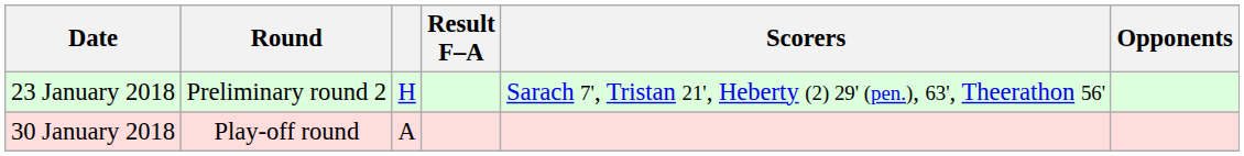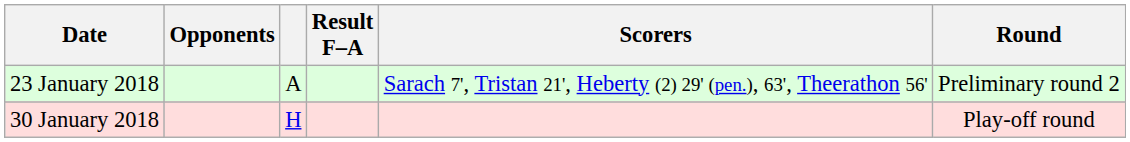 <table class="wikitable" style="text-align:center">
 <tr>
 <th>Date</th>
-<th>Round</th>
+<th>Opponents</th>
 <th></th>
 <th>Result<br>F–A</th>
 <th>Scorers</th>
-<th>Opponents</th>
+<th>Round</th>
 </tr>
 <tr bgcolor="#ddffdd">
 <td nowrap>23 January 2018</td>
-<td nowrap>Preliminary round 2</td>
-<td><a href='#'>H</a></td>
+<td align=left></td>
+<td>A</td>
 <td nowrap></td>
 <td nowrap><a href='#'>Sarach</a> <small>7'</small>, <a href='#'>Tristan</a> <small>21'</small>, <a href='#'>Heberty</a> <small>(2) 29' (<a href='#'>pen.</a>)</small>, <small>63'</small>, <a href='#'>Theerathon</a> <small>56'</small></td>
-<td align=left></td>
+<td nowrap>Preliminary round 2</td>
 </tr>
 <tr bgcolor="#ffdddd">
 <td nowrap>30 January 2018</td>
-<td nowrap>Play-off round</td>
-<td>A</td>
+<td align=left></td>
+<td><a href='#'>H</a></td>
 <td nowrap></td>
 <td nowrap></td>
-<td align=left></td>
+<td nowrap>Play-off round</td>
 </tr>
 </table>
